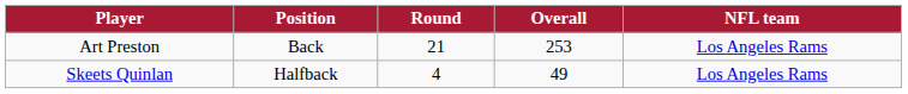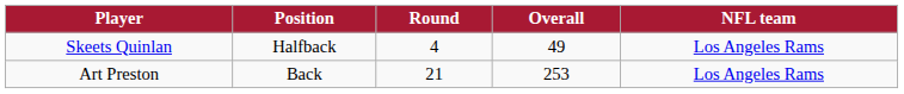 <table class="wikitable" width="65%">
 <tr align="center"  style="background:#A81933;color:#FFFFFF;">
 <td><strong>Player</strong></td>
 <td><strong>Position</strong></td>
 <td><strong>Round</strong></td>
 <td><strong>Overall</strong></td>
 <td><strong>NFL team</strong></td>
 </tr>
 <tr align="center" bgcolor="">
+<td><a href='#'>Skeets Quinlan</a></td>
+<td>Halfback</td>
+<td>4</td>
+<td>49</td>
+<td><a href='#'>Los Angeles Rams</a></td>
+</tr>
+<tr align="center" bgcolor="">
 <td>Art Preston</td>
 <td>Back</td>
 <td>21</td>
 <td>253</td>
 <td><a href='#'>Los Angeles Rams</a></td>
 </tr>
-<tr align="center" bgcolor="">
-<td><a href='#'>Skeets Quinlan</a></td>
-<td>Halfback</td>
-<td>4</td>
-<td>49</td>
-<td><a href='#'>Los Angeles Rams</a></td>
-</tr>
 </table>
